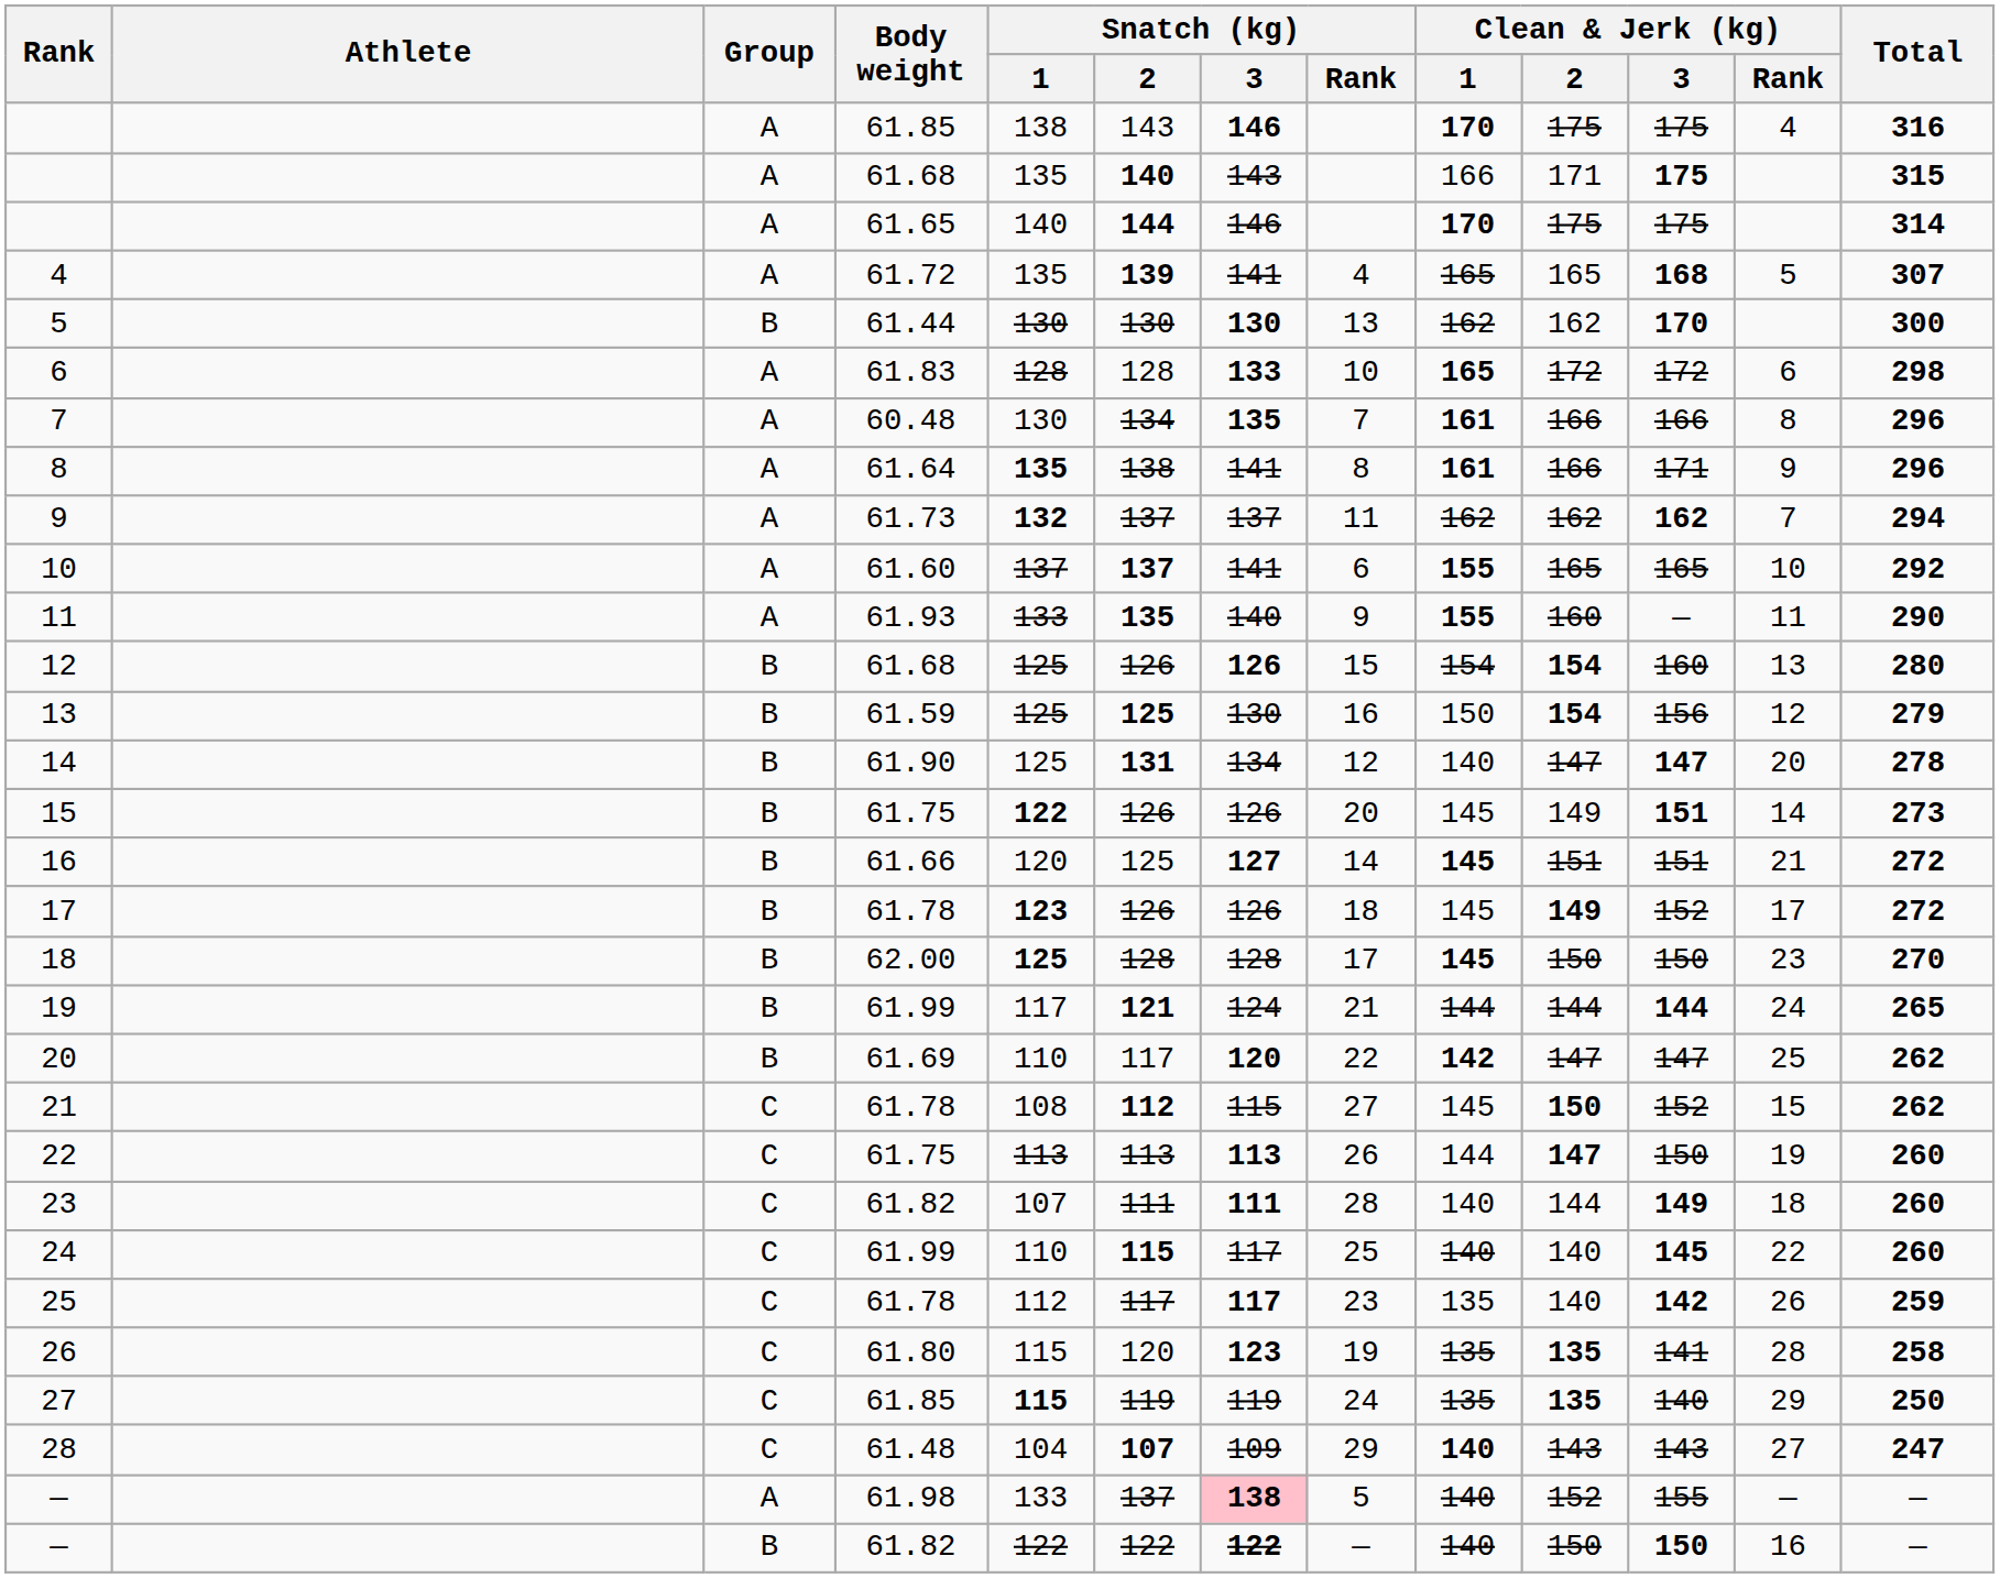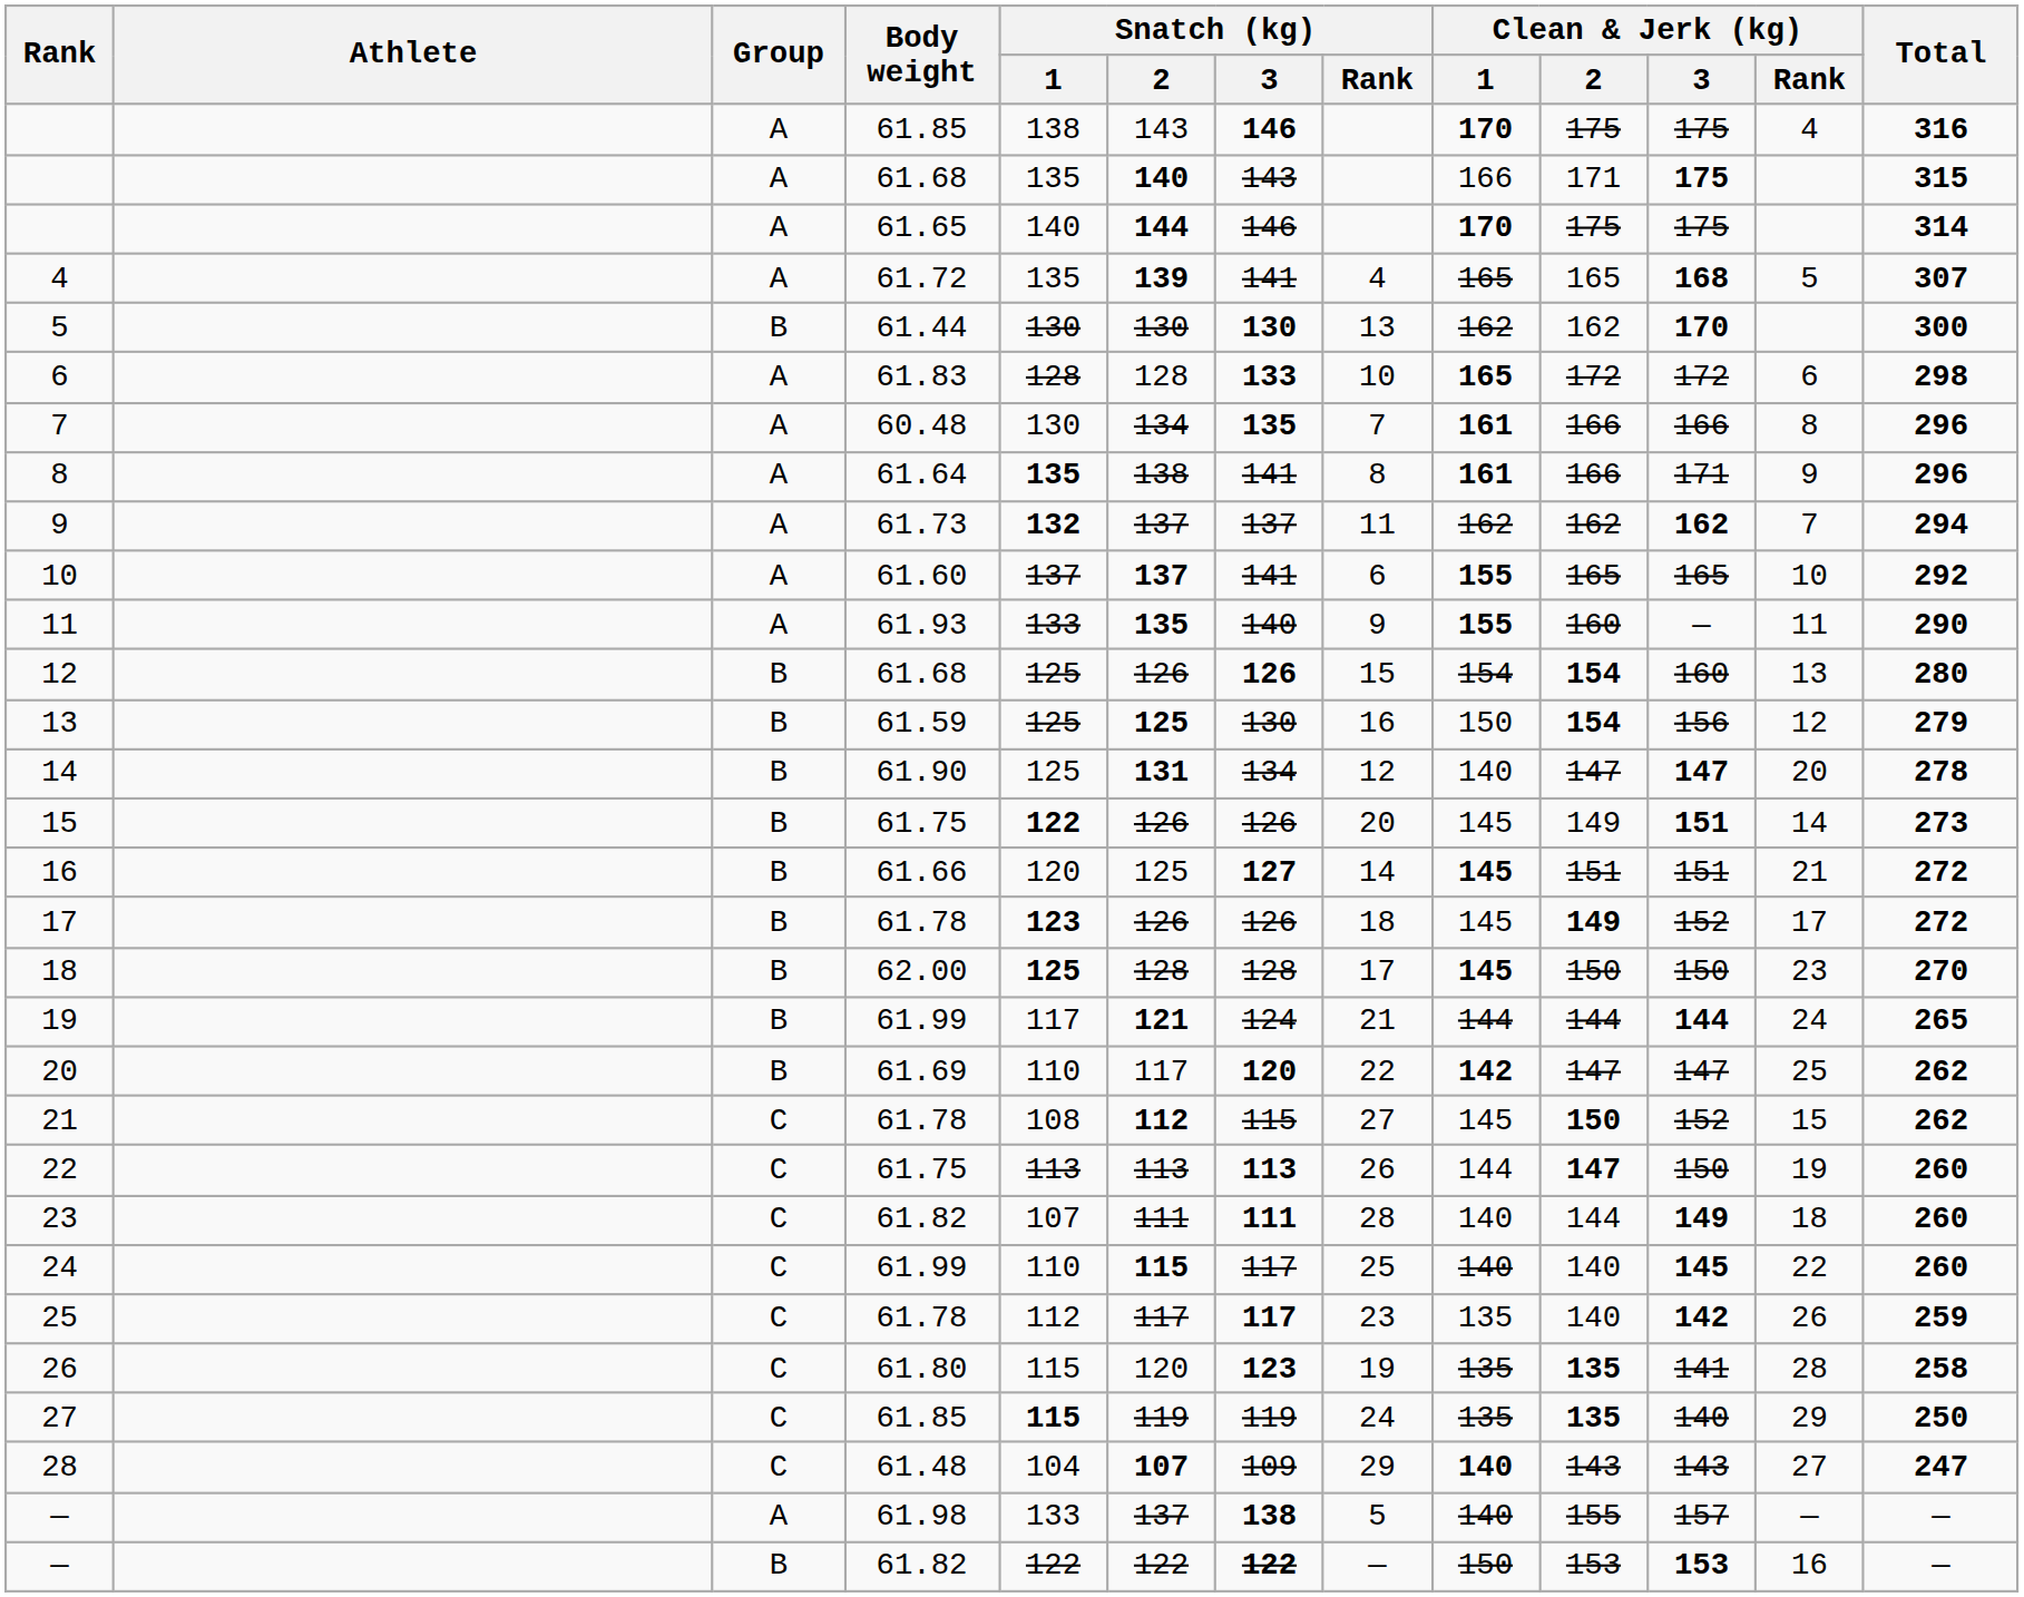 <table class = "wikitable" style="text-align:center;">
 <tr>
 <th rowspan=2 width=40>Rank</th>
 <th rowspan=2 width=250>Athlete</th>
 <th rowspan=2 width=50>Group</th>
 <th rowspan=2 width=60>Body weight</th>
 <th colspan=4>Snatch (kg)</th>
 <th colspan=4>Clean & Jerk (kg)</th>
 <th rowspan=2 width=60>Total</th>
 </tr>
 <tr>
 <th width=40>1</th>
 <th width=40>2</th>
 <th width=40>3</th>
 <th width=40>Rank</th>
 <th width=40>1</th>
 <th width=40>2</th>
 <th width=40>3</th>
 <th width=40>Rank</th>
 </tr>
 <tr>
 <td></td>
 <td align=left></td>
 <td>A</td>
 <td>61.85</td>
 <td>138</td>
 <td>143</td>
 <td><strong>146</strong></td>
 <td></td>
 <td><strong>170</strong></td>
 <td><s>175 </s></td>
 <td><s>175 </s></td>
 <td>4</td>
 <td><strong>316</strong></td>
 </tr>
 <tr>
 <td></td>
 <td align=left></td>
 <td>A</td>
 <td>61.68</td>
 <td>135</td>
 <td><strong>140</strong></td>
 <td><s>143 </s></td>
 <td></td>
 <td>166</td>
 <td>171</td>
 <td><strong>175</strong></td>
 <td></td>
 <td><strong>315</strong></td>
 </tr>
 <tr>
 <td></td>
 <td align=left></td>
 <td>A</td>
 <td>61.65</td>
 <td>140</td>
 <td><strong>144</strong></td>
 <td><s>146 </s></td>
 <td></td>
 <td><strong>170</strong></td>
 <td><s>175 </s></td>
 <td><s>175 </s></td>
 <td></td>
 <td><strong>314</strong></td>
 </tr>
 <tr>
 <td>4</td>
 <td align=left></td>
 <td>A</td>
 <td>61.72</td>
 <td>135</td>
 <td><strong>139</strong></td>
 <td><s>141 </s></td>
 <td>4</td>
 <td><s>165 </s></td>
 <td>165</td>
 <td><strong>168</strong></td>
 <td>5</td>
 <td><strong>307</strong></td>
 </tr>
 <tr>
 <td>5</td>
 <td align=left></td>
 <td>B</td>
 <td>61.44</td>
 <td><s>130 </s></td>
 <td><s>130 </s></td>
 <td><strong>130</strong></td>
 <td>13</td>
 <td><s>162 </s></td>
 <td>162</td>
 <td><strong>170</strong></td>
 <td></td>
 <td><strong>300</strong></td>
 </tr>
 <tr>
 <td>6</td>
 <td align=left></td>
 <td>A</td>
 <td>61.83</td>
 <td><s>128 </s></td>
 <td>128</td>
 <td><strong>133</strong></td>
 <td>10</td>
 <td><strong>165</strong></td>
 <td><s>172 </s></td>
 <td><s>172 </s></td>
 <td>6</td>
 <td><strong>298</strong></td>
 </tr>
 <tr>
 <td>7</td>
 <td align=left></td>
 <td>A</td>
 <td>60.48</td>
 <td>130</td>
 <td><s>134 </s></td>
 <td><strong>135</strong></td>
 <td>7</td>
 <td><strong>161</strong></td>
 <td><s>166 </s></td>
 <td><s>166 </s></td>
 <td>8</td>
 <td><strong>296</strong></td>
 </tr>
 <tr>
 <td>8</td>
 <td align=left></td>
 <td>A</td>
 <td>61.64</td>
 <td><strong>135</strong></td>
 <td><s>138 </s></td>
 <td><s>141 </s></td>
 <td>8</td>
 <td><strong>161</strong></td>
 <td><s>166 </s></td>
 <td><s>171 </s></td>
 <td>9</td>
 <td><strong>296</strong></td>
 </tr>
 <tr>
 <td>9</td>
 <td align=left></td>
 <td>A</td>
 <td>61.73</td>
 <td><strong>132</strong></td>
 <td><s>137 </s></td>
 <td><s>137 </s></td>
 <td>11</td>
 <td><s>162 </s></td>
 <td><s>162 </s></td>
 <td><strong>162</strong></td>
 <td>7</td>
 <td><strong>294</strong></td>
 </tr>
 <tr>
 <td>10</td>
 <td align=left></td>
 <td>A</td>
 <td>61.60</td>
 <td><s>137 </s></td>
 <td><strong>137</strong></td>
 <td><s>141 </s></td>
 <td>6</td>
 <td><strong>155</strong></td>
 <td><s>165 </s></td>
 <td><s>165 </s></td>
 <td>10</td>
 <td><strong>292</strong></td>
 </tr>
 <tr>
 <td>11</td>
 <td align=left></td>
 <td>A</td>
 <td>61.93</td>
 <td><s>133 </s></td>
 <td><strong>135</strong></td>
 <td><s>140 </s></td>
 <td>9</td>
 <td><strong>155</strong></td>
 <td><s>160 </s></td>
 <td>—</td>
 <td>11</td>
 <td><strong>290</strong></td>
 </tr>
 <tr>
 <td>12</td>
 <td align=left></td>
 <td>B</td>
 <td>61.68</td>
 <td><s>125 </s></td>
 <td><s>126 </s></td>
 <td><strong>126</strong></td>
 <td>15</td>
 <td><s>154 </s></td>
 <td><strong>154</strong></td>
 <td><s>160 </s></td>
 <td>13</td>
 <td><strong>280</strong></td>
 </tr>
 <tr>
 <td>13</td>
 <td align=left></td>
 <td>B</td>
 <td>61.59</td>
 <td><s>125 </s></td>
 <td><strong>125</strong></td>
 <td><s>130 </s></td>
 <td>16</td>
 <td>150</td>
 <td><strong>154</strong></td>
 <td><s>156 </s></td>
 <td>12</td>
 <td><strong>279</strong></td>
 </tr>
 <tr>
 <td>14</td>
 <td align=left></td>
 <td>B</td>
 <td>61.90</td>
 <td>125</td>
 <td><strong>131</strong></td>
 <td><s>134 </s></td>
 <td>12</td>
 <td>140</td>
 <td><s>147 </s></td>
 <td><strong>147</strong></td>
 <td>20</td>
 <td><strong>278</strong></td>
 </tr>
 <tr>
 <td>15</td>
 <td align=left></td>
 <td>B</td>
 <td>61.75</td>
 <td><strong>122</strong></td>
 <td><s>126 </s></td>
 <td><s>126 </s></td>
 <td>20</td>
 <td>145</td>
 <td>149</td>
 <td><strong>151</strong></td>
 <td>14</td>
 <td><strong>273</strong></td>
 </tr>
 <tr>
 <td>16</td>
 <td align=left></td>
 <td>B</td>
 <td>61.66</td>
 <td>120</td>
 <td>125</td>
 <td><strong>127</strong></td>
 <td>14</td>
 <td><strong>145</strong></td>
 <td><s>151 </s></td>
 <td><s>151 </s></td>
 <td>21</td>
 <td><strong>272</strong></td>
 </tr>
 <tr>
 <td>17</td>
 <td align=left></td>
 <td>B</td>
 <td>61.78</td>
 <td><strong>123</strong></td>
 <td><s>126 </s></td>
 <td><s>126 </s></td>
 <td>18</td>
 <td>145</td>
 <td><strong>149</strong></td>
 <td><s>152 </s></td>
 <td>17</td>
 <td><strong>272</strong></td>
 </tr>
 <tr>
 <td>18</td>
 <td align=left></td>
 <td>B</td>
 <td>62.00</td>
 <td><strong>125</strong></td>
 <td><s>128 </s></td>
 <td><s>128 </s></td>
 <td>17</td>
 <td><strong>145</strong></td>
 <td><s>150 </s></td>
 <td><s>150 </s></td>
 <td>23</td>
 <td><strong>270</strong></td>
 </tr>
 <tr>
 <td>19</td>
 <td align=left></td>
 <td>B</td>
 <td>61.99</td>
 <td>117</td>
 <td><strong>121</strong></td>
 <td><s>124 </s></td>
 <td>21</td>
 <td><s>144 </s></td>
 <td><s>144 </s></td>
 <td><strong>144</strong></td>
 <td>24</td>
 <td><strong>265</strong></td>
 </tr>
 <tr>
 <td>20</td>
 <td align=left></td>
 <td>B</td>
 <td>61.69</td>
 <td>110</td>
 <td>117</td>
 <td><strong>120</strong></td>
 <td>22</td>
 <td><strong>142</strong></td>
 <td><s>147 </s></td>
 <td><s>147 </s></td>
 <td>25</td>
 <td><strong>262</strong></td>
 </tr>
 <tr>
 <td>21</td>
 <td align=left></td>
 <td>C</td>
 <td>61.78</td>
 <td>108</td>
 <td><strong>112</strong></td>
 <td><s>115 </s></td>
 <td>27</td>
 <td>145</td>
 <td><strong>150</strong></td>
 <td><s>152 </s></td>
 <td>15</td>
 <td><strong>262</strong></td>
 </tr>
 <tr>
 <td>22</td>
 <td align=left></td>
 <td>C</td>
 <td>61.75</td>
 <td><s>113 </s></td>
 <td><s>113 </s></td>
 <td><strong>113</strong></td>
 <td>26</td>
 <td>144</td>
 <td><strong>147</strong></td>
 <td><s>150 </s></td>
 <td>19</td>
 <td><strong>260</strong></td>
 </tr>
 <tr>
 <td>23</td>
 <td align=left></td>
 <td>C</td>
 <td>61.82</td>
 <td>107</td>
 <td><s>111 </s></td>
 <td><strong>111</strong></td>
 <td>28</td>
 <td>140</td>
 <td>144</td>
 <td><strong>149</strong></td>
 <td>18</td>
 <td><strong>260</strong></td>
 </tr>
 <tr>
 <td>24</td>
 <td align=left></td>
 <td>C</td>
 <td>61.99</td>
 <td>110</td>
 <td><strong>115</strong></td>
 <td><s>117 </s></td>
 <td>25</td>
 <td><s>140 </s></td>
 <td>140</td>
 <td><strong>145</strong></td>
 <td>22</td>
 <td><strong>260</strong></td>
 </tr>
 <tr>
 <td>25</td>
 <td align=left></td>
 <td>C</td>
 <td>61.78</td>
 <td>112</td>
 <td><s>117 </s></td>
 <td><strong>117</strong></td>
 <td>23</td>
 <td>135</td>
 <td>140</td>
 <td><strong>142</strong></td>
 <td>26</td>
 <td><strong>259</strong></td>
 </tr>
 <tr>
 <td>26</td>
 <td align=left></td>
 <td>C</td>
 <td>61.80</td>
 <td>115</td>
 <td>120</td>
 <td><strong>123</strong></td>
 <td>19</td>
 <td><s>135 </s></td>
 <td><strong>135</strong></td>
 <td><s>141 </s></td>
 <td>28</td>
 <td><strong>258</strong></td>
 </tr>
 <tr>
 <td>27</td>
 <td align=left></td>
 <td>C</td>
 <td>61.85</td>
 <td><strong>115</strong></td>
 <td><s>119 </s></td>
 <td><s>119 </s></td>
 <td>24</td>
 <td><s>135 </s></td>
 <td><strong>135</strong></td>
 <td><s>140 </s></td>
 <td>29</td>
 <td><strong>250</strong></td>
 </tr>
 <tr>
 <td>28</td>
 <td align=left></td>
 <td>C</td>
 <td>61.48</td>
 <td>104</td>
 <td><strong>107</strong></td>
 <td><s>109 </s></td>
 <td>29</td>
 <td><strong>140</strong></td>
 <td><s>143 </s></td>
 <td><s>143 </s></td>
 <td>27</td>
 <td><strong>247</strong></td>
 </tr>
 <tr>
 <td>—</td>
 <td align=left></td>
 <td>A</td>
 <td>61.98</td>
 <td>133</td>
 <td><s>137 </s></td>
-<td style="background: pink;"><strong>138</strong></td>
+<td><strong>138</strong></td>
 <td>5</td>
 <td><s>140 </s></td>
-<td><s>152 </s></td>
 <td><s>155 </s></td>
+<td><s>157 </s></td>
 <td>—</td>
 <td>—</td>
 </tr>
 <tr>
 <td>—</td>
 <td align=left></td>
 <td>B</td>
 <td>61.82</td>
 <td><s>122 </s></td>
 <td><s>122 </s></td>
 <td><strong><s>122 </s></strong></td>
 <td>—</td>
-<td><s>140 </s></td>
 <td><s>150 </s></td>
-<td><strong>150</strong></td>
+<td><s>153 </s></td>
+<td><strong>153</strong></td>
 <td>16</td>
 <td>—</td>
 </tr>
 </table>
